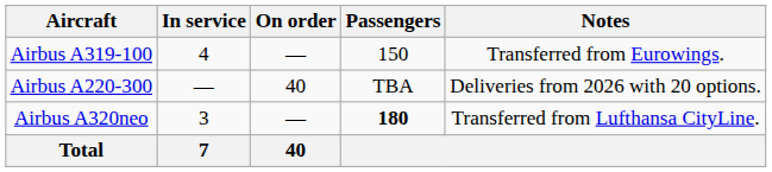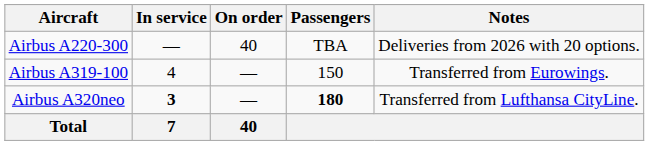 <table class="wikitable" style="margin:0.5em auto; text-align:center">
 <tr>
 <th>Aircraft</th>
 <th>In service</th>
 <th>On order</th>
 <th>Passengers</th>
 <th>Notes</th>
 </tr>
 <tr>
+<td><a href='#'>Airbus A220-300</a></td>
+<td>—</td>
+<td>40</td>
+<td><abbr>TBA</abbr></td>
+<td>Deliveries from 2026 with 20 options.</td>
+</tr>
+<tr>
 <td><a href='#'>Airbus A319-100</a></td>
 <td>4</td>
 <td>—</td>
 <td>150</td>
 <td>Transferred from <a href='#'>Eurowings</a>.</td>
 </tr>
 <tr>
-<td><a href='#'>Airbus A220-300</a></td>
-<td>—</td>
-<td>40</td>
-<td><abbr>TBA</abbr></td>
-<td>Deliveries from 2026 with 20 options.</td>
-</tr>
-<tr>
 <td><a href='#'>Airbus A320neo</a></td>
-<td>3</td>
+<td><strong>3</strong></td>
 <td>—</td>
 <td><strong>180</strong></td>
 <td>Transferred from <a href='#'>Lufthansa CityLine</a>.</td>
 </tr>
 <tr>
 <th>Total</th>
 <th>7</th>
 <th>40</th>
 <th colspan="2"></th>
 </tr>
 </table>
